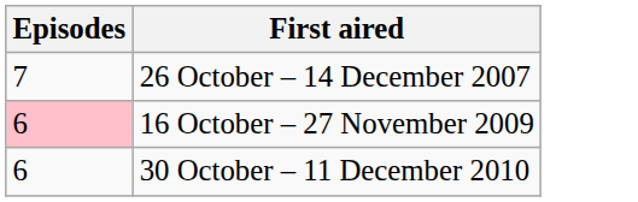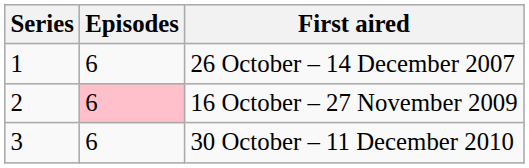 <table class="wikitable">
 <tr>
+<th>Series</th>
 <th>Episodes</th>
 <th>First aired</th>
 </tr>
 <tr>
-<td>7</td>
+<td>1</td>
+<td>6</td>
 <td>26 October – 14 December 2007</td>
 </tr>
 <tr>
+<td>2</td>
 <td style="background: pink;">6</td>
 <td>16 October – 27 November 2009</td>
 </tr>
 <tr>
+<td>3</td>
 <td>6</td>
 <td>30 October – 11 December 2010</td>
 </tr>
 </table>
